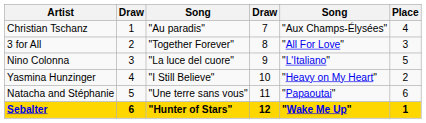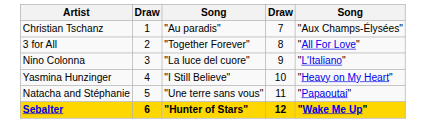 <table class="sortable wikitable" style="margin: 1em auto 1em auto; text-align:center">
 <tr>
 <th>Artist</th>
 <th>Draw</th>
 <th>Song</th>
 <th>Draw</th>
 <th>Song </th>
-<th>Place</th>
 </tr>
 <tr>
 <td align="left">Christian Tschanz</td>
 <td>1</td>
 <td align="left">"Au paradis"</td>
 <td>7</td>
 <td align="left">"Aux Champs-Élysées" </td>
-<td>4</td>
 </tr>
 <tr>
 <td align="left">3 for All</td>
 <td>2</td>
 <td align="left">"Together Forever"</td>
 <td>8</td>
 <td align="left">"<a href='#'>All For Love</a>" </td>
-<td>3</td>
 </tr>
 <tr>
 <td align="left">Nino Colonna</td>
 <td>3</td>
 <td align="left">"La luce del cuore"</td>
 <td>9</td>
 <td align="left">"<a href='#'>L'Italiano</a>" </td>
-<td>5</td>
 </tr>
 <tr>
 <td align="left">Yasmina Hunzinger</td>
 <td>4</td>
 <td align="left">"I Still Believe"</td>
 <td>10</td>
 <td align="left">"<a href='#'>Heavy on My Heart</a>" </td>
-<td>2</td>
 </tr>
 <tr>
 <td align="left">Natacha and Stéphanie</td>
 <td>5</td>
 <td align="left">"Une terre sans vous"</td>
 <td>11</td>
 <td align="left">"<a href='#'>Papaoutai</a>" </td>
-<td>6</td>
 </tr>
 <tr style="font-weight:bold;background:gold;">
 <td align="left"><a href='#'>Sebalter</a></td>
 <td>6</td>
 <td align="left">"Hunter of Stars"</td>
 <td>12</td>
 <td align="left">"<a href='#'>Wake Me Up</a>" </td>
-<td>1</td>
 </tr>
 </table>
